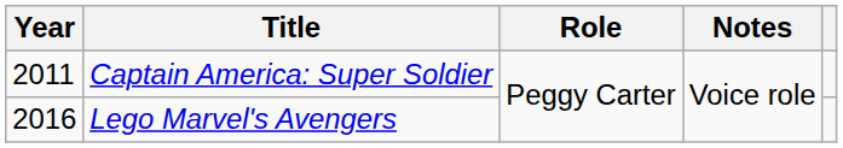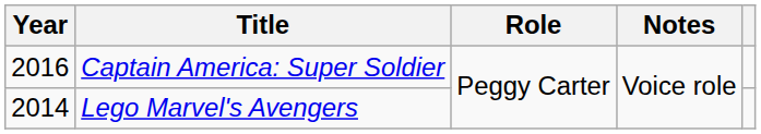 <table class="wikitable">
 <tr>
 <th>Year</th>
 <th>Title</th>
 <th>Role</th>
 <th class="unsortable">Notes</th>
 <th></th>
 </tr>
 <tr>
-<td>2011</td>
+<td>2016</td>
 <td><em><a href='#'>Captain America: Super Soldier</a></em></td>
 <td rowspan="2">Peggy Carter</td>
 <td rowspan="2">Voice role</td>
 <td></td>
 </tr>
 <tr>
-<td>2016</td>
+<td>2014</td>
 <td><em><a href='#'>Lego Marvel's Avengers</a></em></td>
 <td></td>
 </tr>
 </table>
